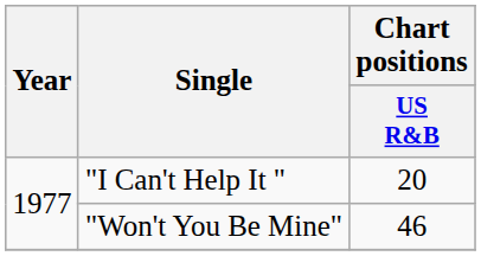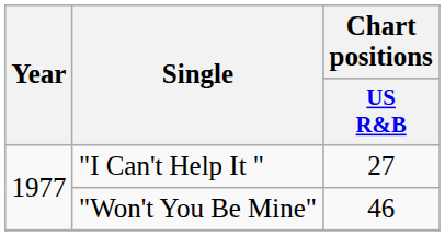 <table class="wikitable" style="text-align:center;">
 <tr>
 <th rowspan="2">Year</th>
 <th rowspan="2">Single</th>
 <th colspan="1">Chart positions</th>
 </tr>
 <tr style="font-size:smaller;">
 <th width="40"><a href='#'>US<br>R&B</a></th>
 </tr>
 <tr>
 <td rowspan="2">1977</td>
 <td align="left">"I Can't Help It "</td>
-<td>20</td>
+<td>27</td>
 </tr>
 <tr>
 <td align="left">"Won't You Be Mine"</td>
 <td>46</td>
 </tr>
 <tr>
 </tr>
 </table>
